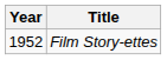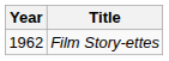 <table class="wikitable">
 <tr>
 <th>Year</th>
 <th>Title</th>
 </tr>
 <tr>
-<td>1952</td>
+<td>1962</td>
 <td><em>Film Story-ettes</em></td>
 </tr>
 </table>
